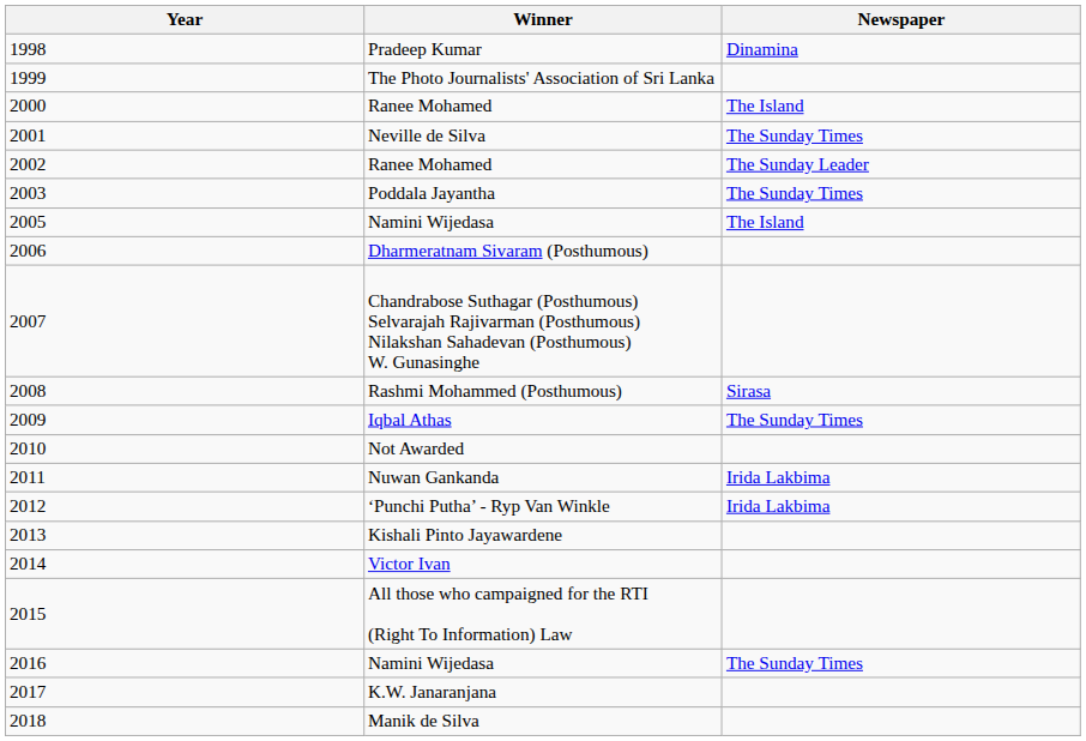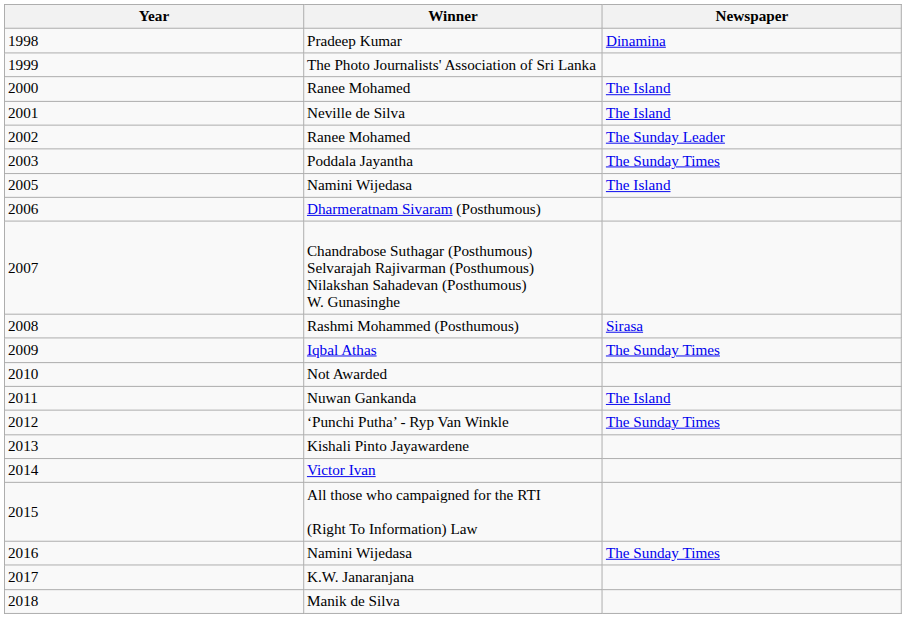 <table class="wikitable sortable mw-collapsible mw-collapsed">
 <tr>
 <th width="33%">Year</th>
 <th width="33%">Winner</th>
 <th width="33%">Newspaper</th>
 </tr>
 <tr>
 <td>1998</td>
 <td>Pradeep Kumar</td>
 <td><a href='#'>Dinamina</a></td>
 </tr>
 <tr>
 <td>1999</td>
 <td>The Photo Journalists' Association of Sri Lanka</td>
 <td></td>
 </tr>
 <tr>
 <td>2000</td>
 <td>Ranee Mohamed</td>
 <td><a href='#'>The Island</a></td>
 </tr>
 <tr>
 <td>2001</td>
 <td>Neville de Silva</td>
-<td><a href='#'>The Sunday Times</a></td>
+<td><a href='#'>The Island</a></td>
 </tr>
 <tr>
 <td>2002</td>
 <td>Ranee Mohamed</td>
 <td><a href='#'>The Sunday Leader</a></td>
 </tr>
 <tr>
 <td>2003</td>
 <td>Poddala Jayantha</td>
 <td><a href='#'>The Sunday Times</a></td>
 </tr>
 <tr>
 <td>2005</td>
 <td>Namini Wijedasa</td>
 <td><a href='#'>The Island</a></td>
 </tr>
 <tr>
 <td>2006</td>
 <td><a href='#'>Dharmeratnam Sivaram</a> (Posthumous)</td>
 <td></td>
 </tr>
 <tr>
 <td>2007</td>
 <td><br>Chandrabose Suthagar (Posthumous)<br>Selvarajah Rajivarman (Posthumous)<br>Nilakshan Sahadevan (Posthumous)<br>W. Gunasinghe</td>
 <td></td>
 </tr>
 <tr>
 <td>2008</td>
 <td>Rashmi Mohammed (Posthumous)</td>
 <td><a href='#'>Sirasa</a></td>
 </tr>
 <tr>
 <td>2009</td>
 <td><a href='#'>Iqbal Athas</a></td>
 <td><a href='#'>The Sunday Times</a></td>
 </tr>
 <tr>
 <td>2010</td>
 <td>Not Awarded</td>
 <td></td>
 </tr>
 <tr>
 <td>2011</td>
 <td>Nuwan Gankanda</td>
-<td><a href='#'>Irida Lakbima</a></td>
+<td><a href='#'>The Island</a></td>
 </tr>
 <tr>
 <td>2012</td>
 <td>‘Punchi Putha’ - Ryp Van Winkle</td>
-<td><a href='#'>Irida Lakbima</a></td>
+<td><a href='#'>The Sunday Times</a></td>
 </tr>
 <tr>
 <td>2013</td>
 <td>Kishali Pinto Jayawardene</td>
 <td></td>
 </tr>
 <tr>
 <td>2014</td>
 <td><a href='#'>Victor Ivan</a></td>
 <td></td>
 </tr>
 <tr>
 <td>2015</td>
 <td>All those who campaigned for the RTI<br><br>(Right To Information) Law</td>
 <td></td>
 </tr>
 <tr>
 <td>2016</td>
 <td>Namini Wijedasa</td>
 <td><a href='#'>The Sunday Times</a></td>
 </tr>
 <tr>
 <td>2017</td>
 <td>K.W. Janaranjana</td>
 <td></td>
 </tr>
 <tr>
 <td>2018</td>
 <td>Manik de Silva</td>
 <td></td>
 </tr>
 </table>
